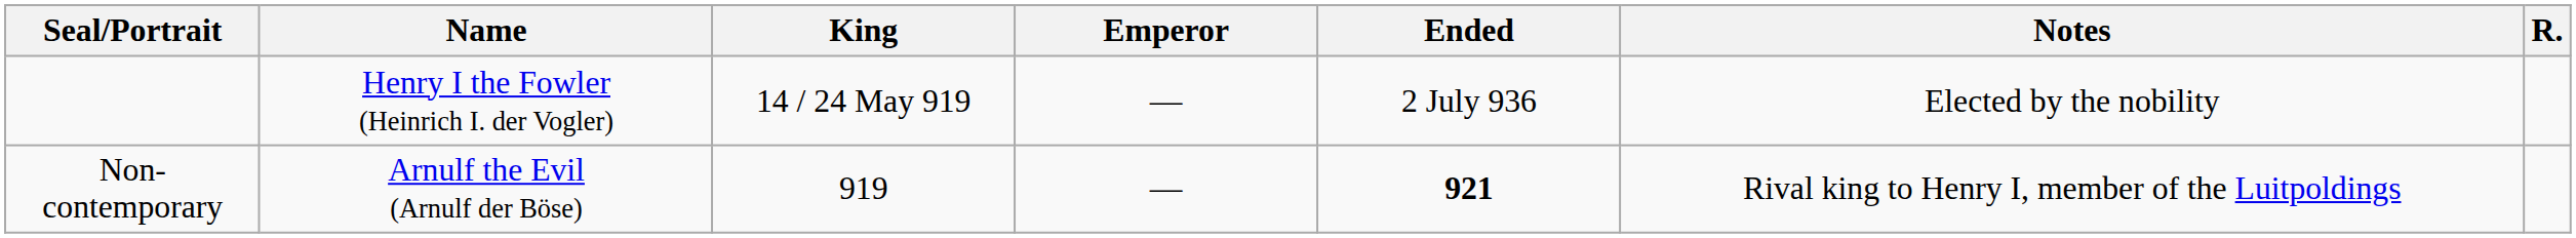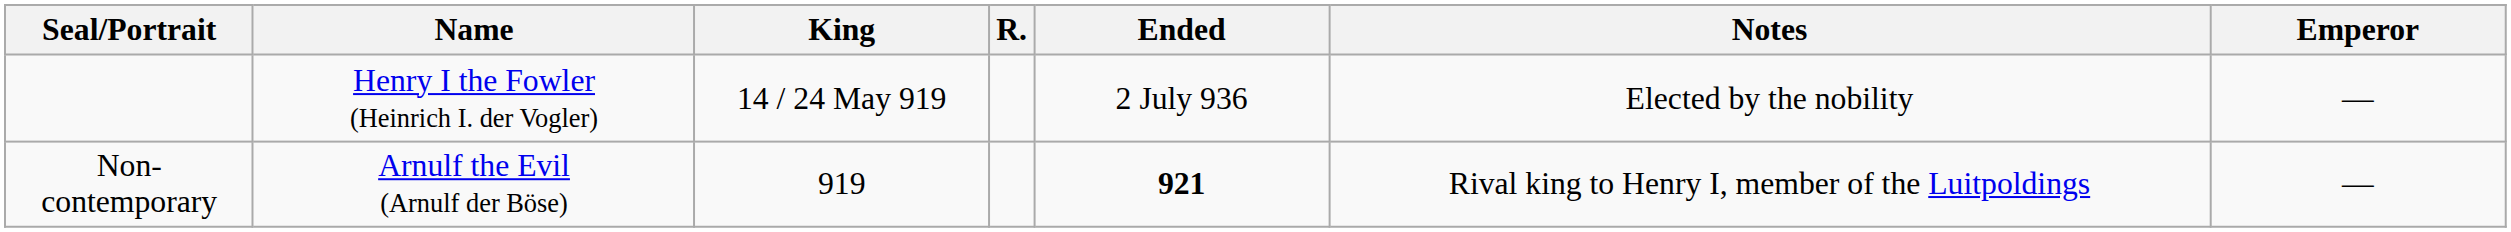 <table class="wikitable" style="text-align:center;" width="100% ">
 <tr>
 <th width="10%">Seal/Portrait</th>
 <th width="18%">Name</th>
 <th width="12%">King</th>
-<th width="12%">Emperor</th>
+<th>R.</th>
 <th width="12%">Ended</th>
 <th width="36%">Notes</th>
-<th>R.</th>
+<th width="12%">Emperor</th>
 </tr>
 <tr>
 <td></td>
 <td><a href='#'>Henry I the Fowler</a><br><small>(Heinrich I. der Vogler)</small></td>
 <td>14 / 24 May 919</td>
-<td>—</td>
+<td></td>
 <td>2 July 936</td>
 <td>Elected by the nobility</td>
-<td></td>
+<td>—</td>
 </tr>
 <tr>
 <td>Non-contemporary</td>
 <td><a href='#'>Arnulf the Evil</a><br><small>(Arnulf der Böse)</small></td>
 <td>919</td>
-<td>—</td>
+<td></td>
 <td><strong>921</strong></td>
 <td>Rival king to Henry I, member of the <a href='#'>Luitpoldings</a></td>
-<td></td>
+<td>—</td>
 </tr>
 </table>
